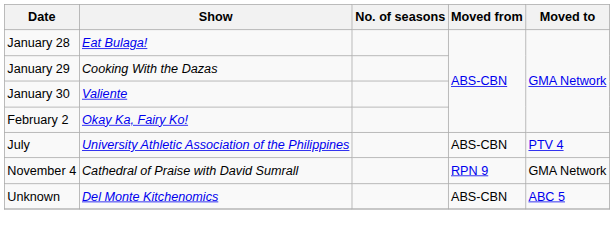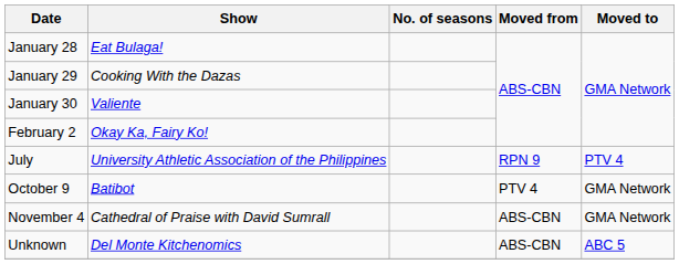 <table class="wikitable" style="text-align:left; line-height:25px; width:auto;">
 <tr>
 <th>Date</th>
 <th>Show</th>
 <th>No. of seasons</th>
 <th>Moved from</th>
 <th>Moved to</th>
 </tr>
 <tr>
 <td>January 28</td>
 <td><em><a href='#'>Eat Bulaga!</a></em></td>
 <td></td>
 <td rowspan="4"><a href='#'>ABS-CBN</a></td>
 <td rowspan="4"><a href='#'>GMA Network</a></td>
 </tr>
 <tr>
 <td>January 29</td>
 <td><em>Cooking With the Dazas</em></td>
 <td></td>
 </tr>
 <tr>
 <td>January 30</td>
 <td><em><a href='#'>Valiente</a></em></td>
 <td></td>
 </tr>
 <tr>
 <td>February 2</td>
 <td><em><a href='#'>Okay Ka, Fairy Ko!</a></em></td>
 <td></td>
 </tr>
 <tr>
 <td>July</td>
 <td><em><a href='#'>University Athletic Association of the Philippines</a></em></td>
 <td></td>
-<td>ABS-CBN</td>
+<td><a href='#'>RPN 9</a></td>
 <td><a href='#'>PTV 4</a></td>
+</tr>
+<tr>
+<td>October 9</td>
+<td><em><a href='#'>Batibot</a></em></td>
+<td></td>
+<td>PTV 4</td>
+<td>GMA Network</td>
 </tr>
 <tr>
 <td>November 4</td>
 <td><em>Cathedral of Praise with David Sumrall</em></td>
 <td></td>
-<td><a href='#'>RPN 9</a></td>
+<td>ABS-CBN</td>
 <td>GMA Network</td>
 </tr>
 <tr>
 <td>Unknown</td>
 <td><em><a href='#'>Del Monte Kitchenomics</a></em></td>
 <td></td>
 <td>ABS-CBN</td>
 <td><a href='#'>ABC 5</a></td>
 </tr>
 <tr>
 </tr>
 </table>
